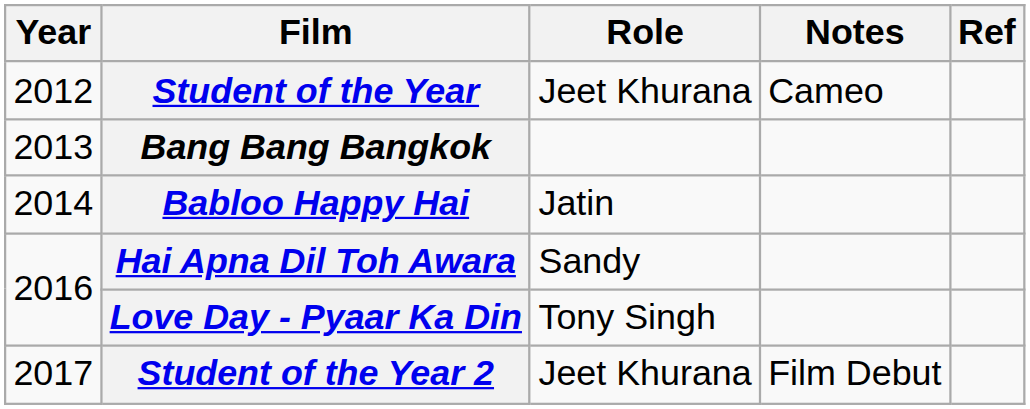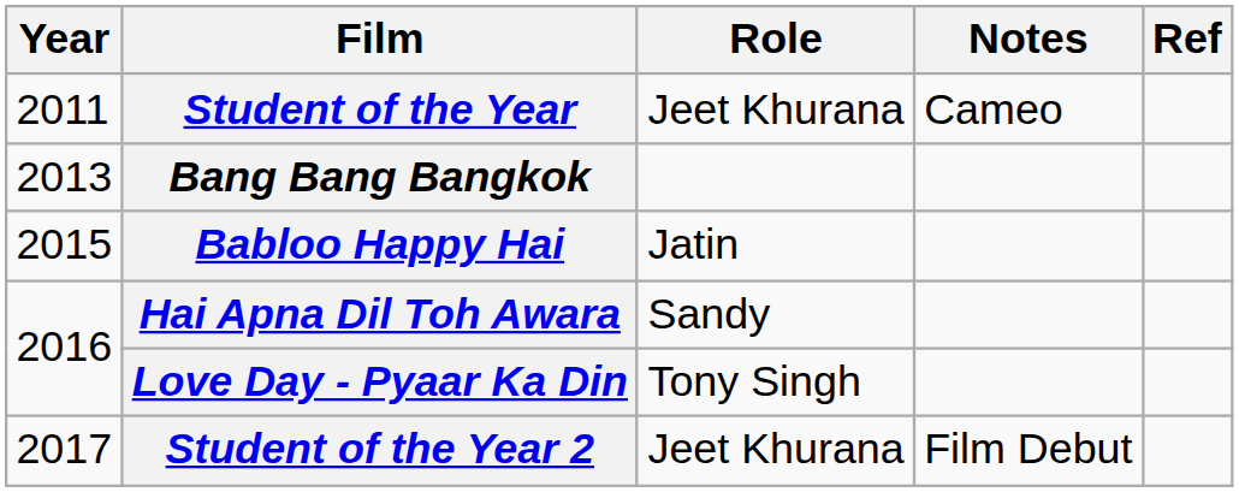 <table class="wikitable sortable plainrowheaders">
 <tr style="text-align:center;">
 <th scope="col">Year</th>
 <th scope="col">Film</th>
 <th scope="col">Role</th>
 <th scope="col">Notes</th>
 <th scope="col">Ref</th>
 </tr>
 <tr>
-<td>2012</td>
+<td>2011</td>
 <th scope="row"><em><a href='#'>Student of the Year</a></em></th>
 <td>Jeet Khurana</td>
 <td>Cameo</td>
 <td></td>
 </tr>
 <tr>
 <td>2013</td>
 <th scope="row"><em>Bang Bang Bangkok</em></th>
 <td></td>
 <td></td>
 <td></td>
 </tr>
 <tr>
-<td>2014</td>
+<td>2015</td>
 <th scope="row"><em><a href='#'>Babloo Happy Hai</a></em></th>
 <td>Jatin</td>
 <td></td>
 <td></td>
 </tr>
 <tr>
 <td rowspan="2">2016</td>
 <th scope="row"><em><a href='#'>Hai Apna Dil Toh Awara</a></em></th>
 <td>Sandy</td>
 <td></td>
 <td></td>
 </tr>
 <tr>
 <th scope="row"><em><a href='#'>Love Day - Pyaar Ka Din</a></em></th>
 <td>Tony Singh</td>
 <td></td>
 <td></td>
 </tr>
 <tr>
 <td>2017</td>
 <th scope="row"><em><a href='#'>Student of the Year 2</a></em></th>
 <td>Jeet Khurana</td>
 <td>Film Debut</td>
 <td></td>
 </tr>
 </table>
